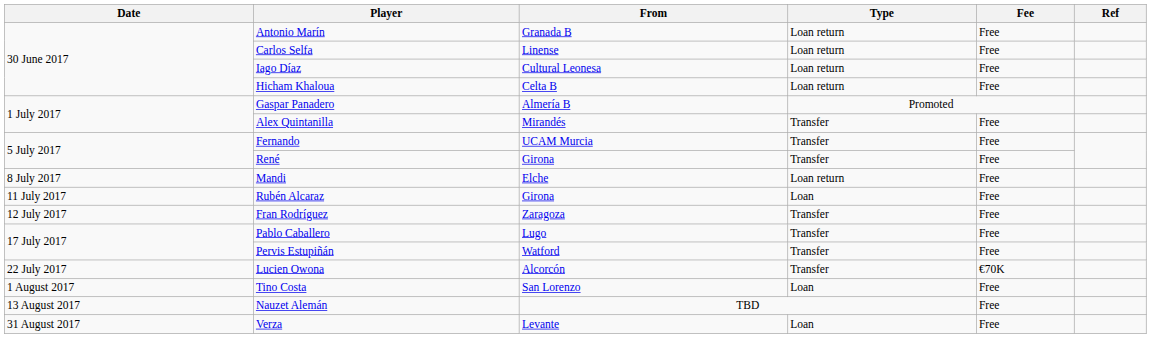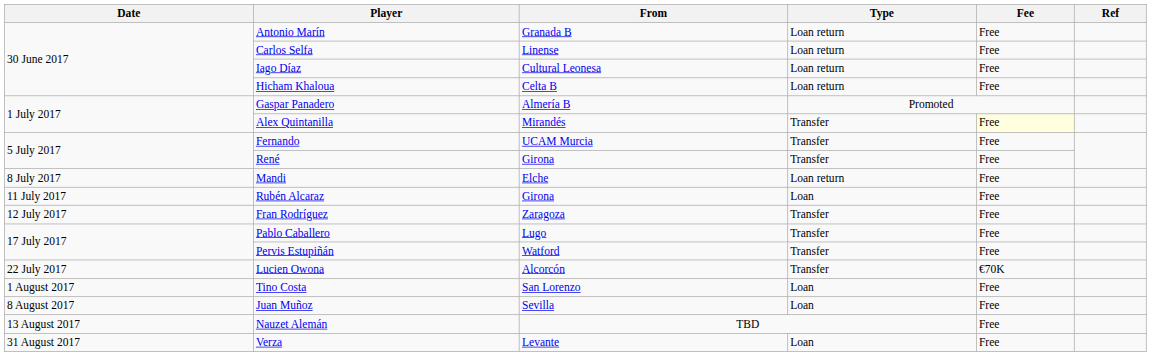 <table class="wikitable" style="width:80%;">
 <tr>
 <th>Date</th>
 <th>Player</th>
 <th>From</th>
 <th>Type</th>
 <th>Fee</th>
 <th>Ref</th>
 </tr>
 <tr>
 <td rowspan="4">30 June 2017</td>
 <td> <a href='#'>Antonio Marín</a></td>
 <td> <a href='#'>Granada B</a></td>
 <td>Loan return</td>
 <td>Free</td>
 <td></td>
 </tr>
 <tr>
 <td> <a href='#'>Carlos Selfa</a></td>
 <td> <a href='#'>Linense</a></td>
 <td>Loan return</td>
 <td>Free</td>
 <td></td>
 </tr>
 <tr>
 <td> <a href='#'>Iago Díaz</a></td>
 <td> <a href='#'>Cultural Leonesa</a></td>
 <td>Loan return</td>
 <td>Free</td>
 <td></td>
 </tr>
 <tr>
 <td> <a href='#'>Hicham Khaloua</a></td>
 <td> <a href='#'>Celta B</a></td>
 <td>Loan return</td>
 <td>Free</td>
 <td></td>
 </tr>
 <tr>
 <td rowspan="2">1 July 2017</td>
 <td> <a href='#'>Gaspar Panadero</a></td>
 <td> <a href='#'>Almería B</a></td>
 <td colspan="2" style="text-align:center;">Promoted</td>
 <td></td>
 </tr>
 <tr>
 <td> <a href='#'>Alex Quintanilla</a></td>
 <td> <a href='#'>Mirandés</a></td>
 <td>Transfer</td>
-<td>Free</td>
+<td style="background: lightyellow;">Free</td>
 <td></td>
 </tr>
 <tr>
 <td rowspan="2">5 July 2017</td>
 <td> <a href='#'>Fernando</a></td>
 <td> <a href='#'>UCAM Murcia</a></td>
 <td>Transfer</td>
 <td>Free</td>
 <td rowspan="2"></td>
 </tr>
 <tr>
 <td> <a href='#'>René</a></td>
 <td> <a href='#'>Girona</a></td>
 <td>Transfer</td>
 <td>Free</td>
 </tr>
 <tr>
 <td>8 July 2017</td>
 <td> <a href='#'>Mandi</a></td>
 <td> <a href='#'>Elche</a></td>
 <td>Loan return</td>
 <td>Free</td>
 <td></td>
 </tr>
 <tr>
 <td>11 July 2017</td>
 <td> <a href='#'>Rubén Alcaraz</a></td>
 <td> <a href='#'>Girona</a></td>
 <td>Loan</td>
 <td>Free</td>
 <td></td>
 </tr>
 <tr>
 <td>12 July 2017</td>
 <td> <a href='#'>Fran Rodríguez</a></td>
 <td> <a href='#'>Zaragoza</a></td>
 <td>Transfer</td>
 <td>Free</td>
 <td></td>
 </tr>
 <tr>
 <td rowspan="2">17 July 2017</td>
 <td> <a href='#'>Pablo Caballero</a></td>
 <td> <a href='#'>Lugo</a></td>
 <td>Transfer</td>
 <td>Free</td>
 <td></td>
 </tr>
 <tr>
 <td> <a href='#'>Pervis Estupiñán</a></td>
 <td> <a href='#'>Watford</a></td>
 <td>Transfer</td>
 <td>Free</td>
 <td></td>
 </tr>
 <tr>
 <td>22 July 2017</td>
 <td> <a href='#'>Lucien Owona</a></td>
 <td> <a href='#'>Alcorcón</a></td>
 <td>Transfer</td>
 <td>€70K</td>
 <td></td>
 </tr>
 <tr>
 <td>1 August 2017</td>
 <td> <a href='#'>Tino Costa</a></td>
 <td> <a href='#'>San Lorenzo</a></td>
 <td>Loan</td>
 <td>Free</td>
 <td></td>
 </tr>
 <tr>
+<td>8 August 2017</td>
+<td> <a href='#'>Juan Muñoz</a></td>
+<td> <a href='#'>Sevilla</a></td>
+<td>Loan</td>
+<td>Free</td>
+<td></td>
+</tr>
+<tr>
 <td>13 August 2017</td>
 <td> <a href='#'>Nauzet Alemán</a></td>
 <td colspan="2" style="text-align:center;">TBD</td>
 <td>Free</td>
 <td></td>
 </tr>
 <tr>
 <td>31 August 2017</td>
 <td> <a href='#'>Verza</a></td>
 <td> <a href='#'>Levante</a></td>
 <td>Loan</td>
 <td>Free</td>
 <td></td>
 </tr>
 </table>
